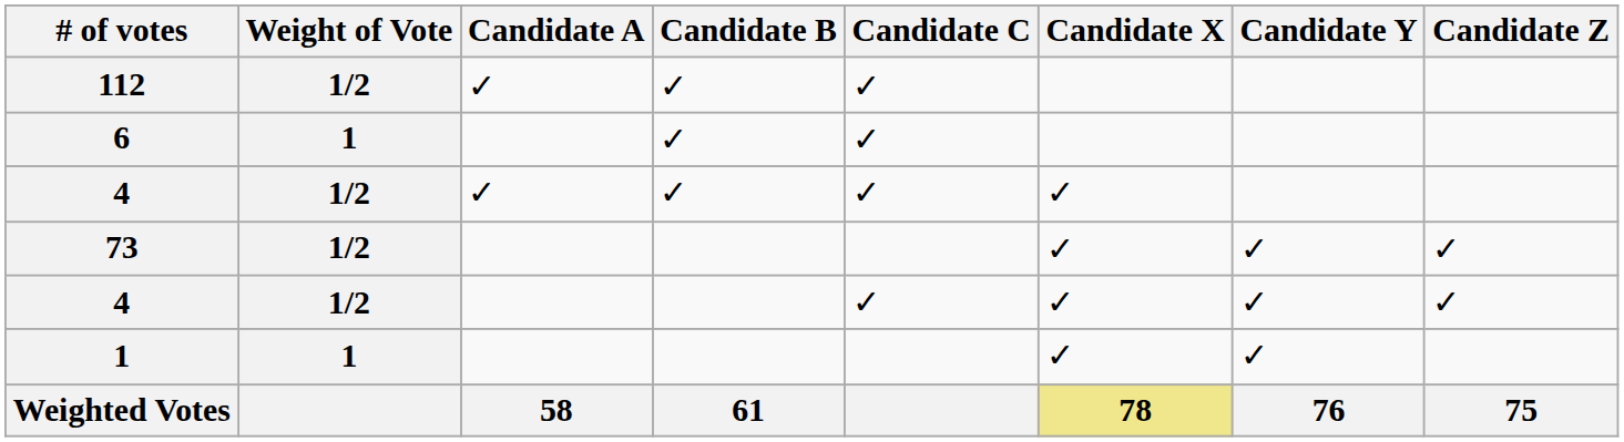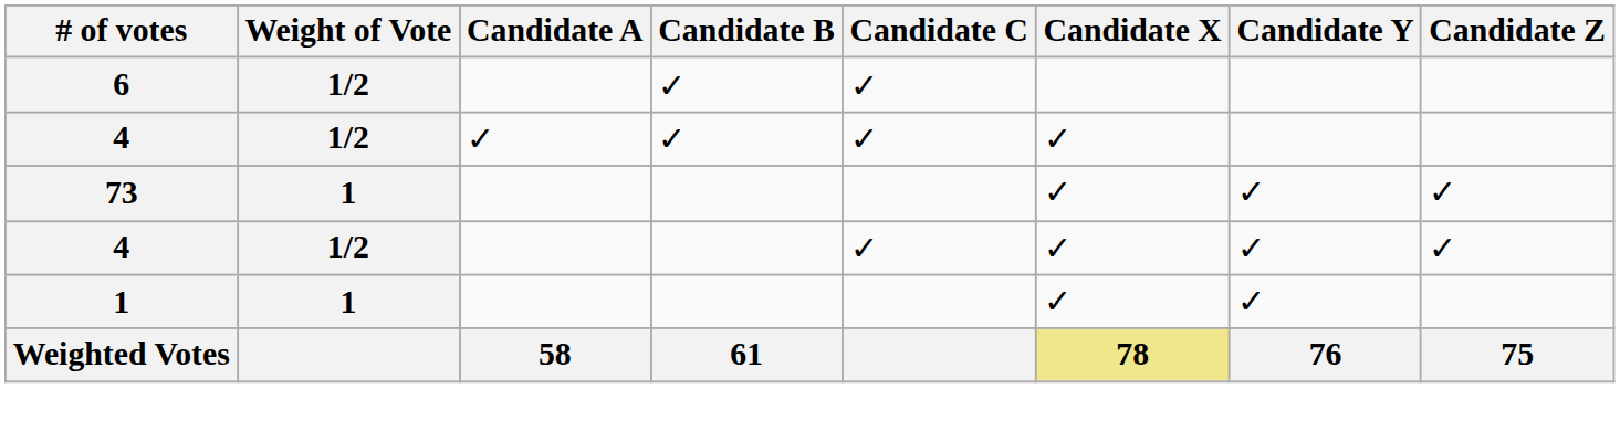 <table class="wikitable">
 <tr>
 <th># of votes</th>
 <th>Weight of Vote</th>
 <th>Candidate A</th>
 <th>Candidate B</th>
 <th>Candidate C</th>
 <th>Candidate X</th>
 <th>Candidate Y</th>
 <th>Candidate Z</th>
 </tr>
 <tr>
-<th>112</th>
+<th>6</th>
 <th>1/2</th>
-<td>✓</td>
-<td>✓</td>
-<td>✓</td>
-<td></td>
-<td></td>
-<td></td>
-</tr>
-<tr>
-<th>6</th>
-<th>1</th>
 <td></td>
 <td>✓</td>
 <td>✓</td>
 <td></td>
 <td></td>
 <td></td>
 </tr>
 <tr>
 <th>4</th>
 <th>1/2</th>
 <td>✓</td>
 <td>✓</td>
 <td>✓</td>
 <td>✓</td>
 <td></td>
 <td></td>
 </tr>
 <tr>
 <th>73</th>
-<th>1/2</th>
+<th>1</th>
 <td></td>
 <td></td>
 <td></td>
 <td>✓</td>
 <td>✓</td>
 <td>✓</td>
 </tr>
 <tr>
 <th>4</th>
 <th>1/2</th>
 <td></td>
 <td></td>
 <td>✓</td>
 <td>✓</td>
 <td>✓</td>
 <td>✓</td>
 </tr>
 <tr>
 <th>1</th>
 <th>1</th>
 <td></td>
 <td></td>
 <td></td>
 <td>✓</td>
 <td>✓</td>
 <td></td>
 </tr>
 <tr>
 <th>Weighted Votes</th>
 <th></th>
 <th>58</th>
 <th>61</th>
 <th></th>
 <th style="background:khaki;">78</th>
 <th>76</th>
 <th>75</th>
 </tr>
 </table>
